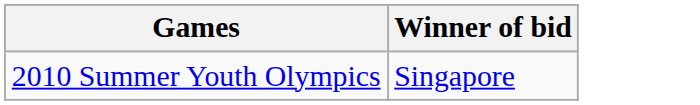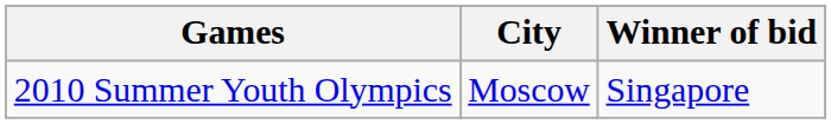 <table class="wikitable">
 <tr>
 <th>Games</th>
+<th>City</th>
 <th>Winner of bid</th>
 </tr>
 <tr>
 <td><a href='#'>2010 Summer Youth Olympics</a></td>
+<td><a href='#'>Moscow</a></td>
 <td><a href='#'>Singapore</a></td>
 </tr>
 </table>
